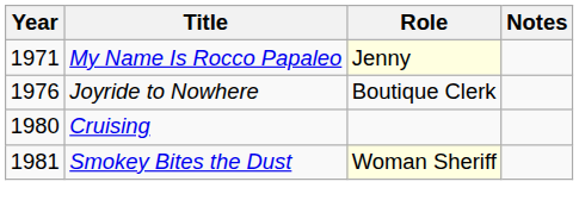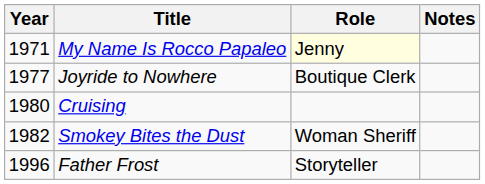 <table class="wikitable">
 <tr>
 <th>Year</th>
 <th>Title</th>
 <th>Role</th>
 <th>Notes</th>
 </tr>
 <tr>
 <td>1971</td>
 <td><em><a href='#'>My Name Is Rocco Papaleo</a></em></td>
 <td style="background: lightyellow;">Jenny</td>
 <td></td>
 </tr>
 <tr>
-<td>1976</td>
+<td>1977</td>
 <td><em>Joyride to Nowhere</em></td>
 <td>Boutique Clerk</td>
 <td></td>
 </tr>
 <tr>
 <td>1980</td>
 <td><em><a href='#'>Cruising</a></em></td>
 <td></td>
 <td></td>
 </tr>
 <tr>
-<td>1981</td>
+<td>1982</td>
 <td><em><a href='#'>Smokey Bites the Dust</a></em></td>
-<td style="background: lightyellow;">Woman Sheriff</td>
+<td>Woman Sheriff</td>
+<td></td>
+</tr>
+<tr>
+<td>1996</td>
+<td><em>Father Frost</em></td>
+<td>Storyteller</td>
 <td></td>
 </tr>
 </table>
